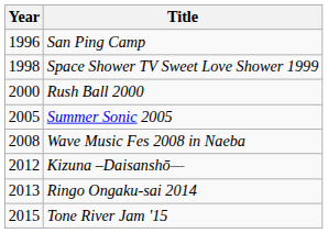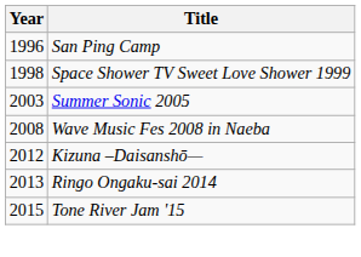 <table class="wikitable">
 <tr>
 <th>Year</th>
 <th>Title</th>
 </tr>
 <tr>
 <td>1996</td>
 <td><em>San Ping Camp</em></td>
 </tr>
 <tr>
 <td>1998</td>
 <td><em>Space Shower TV Sweet Love Shower 1999</em></td>
 </tr>
 <tr>
-<td>2000</td>
-<td><em>Rush Ball 2000</em></td>
-</tr>
-<tr>
-<td>2005</td>
+<td>2003</td>
 <td><em><a href='#'>Summer Sonic</a> 2005</em></td>
 </tr>
 <tr>
 <td>2008</td>
 <td><em>Wave Music Fes 2008 in Naeba</em></td>
 </tr>
 <tr>
 <td>2012</td>
 <td><em>Kizuna –Daisanshō—</em></td>
 </tr>
 <tr>
 <td>2013</td>
 <td><em>Ringo Ongaku-sai 2014</em></td>
 </tr>
 <tr>
 <td>2015</td>
 <td><em>Tone River Jam '15</em></td>
 </tr>
 </table>
